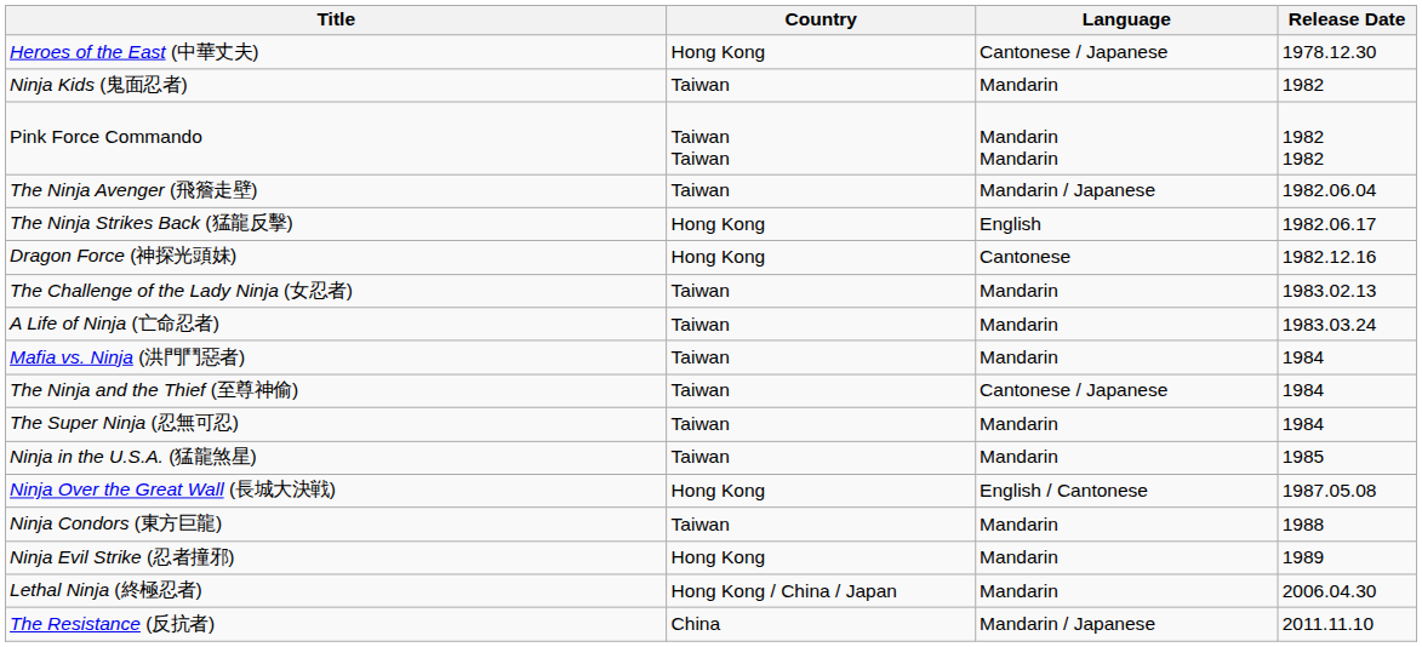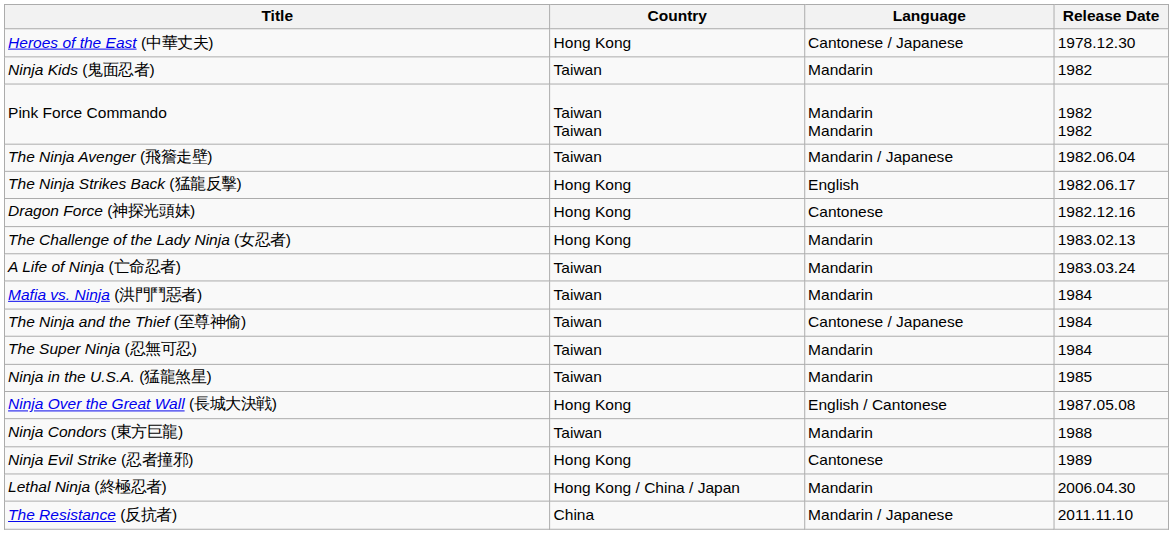 <table class="wikitable">
 <tr>
 <th width="555">Title</th>
 <th width="255">Country</th>
 <th width="250">Language</th>
 <th width="110">Release Date</th>
 </tr>
 <tr>
 <td><em><a href='#'>Heroes of the East</a></em> (中華丈夫) </td>
 <td>Hong Kong</td>
 <td>Cantonese / Japanese</td>
 <td>1978.12.30</td>
 </tr>
 <tr>
 <td><em>Ninja Kids</em> (鬼面忍者) </td>
 <td>Taiwan</td>
 <td>Mandarin</td>
 <td>1982</td>
 </tr>
 <tr>
 <td>Pink Force Commando<br></td>
 <td><br>Taiwan<br>Taiwan</td>
 <td><br>Mandarin<br>Mandarin</td>
 <td><br>1982<br>1982</td>
 </tr>
 <tr>
 <td><em>The Ninja Avenger</em> (飛簷走壁) </td>
 <td>Taiwan</td>
 <td>Mandarin / Japanese</td>
 <td>1982.06.04</td>
 </tr>
 <tr>
 <td><em>The Ninja Strikes Back</em> (猛龍反擊)</td>
 <td>Hong Kong</td>
 <td>English</td>
 <td>1982.06.17</td>
 </tr>
 <tr>
 <td><em>Dragon Force</em> (神探光頭妹)</td>
 <td>Hong Kong</td>
 <td>Cantonese</td>
 <td>1982.12.16</td>
 </tr>
 <tr>
 <td><em>The Challenge of the Lady Ninja</em> (女忍者) </td>
-<td>Taiwan</td>
+<td>Hong Kong</td>
 <td>Mandarin</td>
 <td>1983.02.13</td>
 </tr>
 <tr>
 <td><em>A Life of Ninja</em> (亡命忍者)</td>
 <td>Taiwan</td>
 <td>Mandarin</td>
 <td>1983.03.24</td>
 </tr>
 <tr>
 <td><em><a href='#'>Mafia vs. Ninja</a></em> (洪門鬥惡者)</td>
 <td>Taiwan</td>
 <td>Mandarin</td>
 <td>1984</td>
 </tr>
 <tr>
 <td><em>The Ninja and the Thief</em> (至尊神偷) </td>
 <td>Taiwan</td>
 <td>Cantonese / Japanese</td>
 <td>1984</td>
 </tr>
 <tr>
 <td><em>The Super Ninja</em> (忍無可忍)</td>
 <td>Taiwan</td>
 <td>Mandarin</td>
 <td>1984</td>
 </tr>
 <tr>
 <td><em>Ninja in the U.S.A.</em> (猛龍煞星) </td>
 <td>Taiwan</td>
 <td>Mandarin</td>
 <td>1985</td>
 </tr>
 <tr>
 <td><em><a href='#'>Ninja Over the Great Wall</a></em> (長城大決戦)</td>
 <td>Hong Kong</td>
 <td>English / Cantonese</td>
 <td>1987.05.08</td>
 </tr>
 <tr>
 <td><em>Ninja Condors</em> (東方巨龍)</td>
 <td>Taiwan</td>
 <td>Mandarin</td>
 <td>1988</td>
 </tr>
 <tr>
 <td><em>Ninja Evil Strike</em> (忍者撞邪)</td>
 <td>Hong Kong</td>
-<td>Mandarin</td>
+<td>Cantonese</td>
 <td>1989</td>
 </tr>
 <tr>
 <td><em>Lethal Ninja</em> (終極忍者)</td>
 <td>Hong Kong / China / Japan</td>
 <td>Mandarin</td>
 <td>2006.04.30</td>
 </tr>
 <tr>
 <td><em><a href='#'>The Resistance</a></em> (反抗者)</td>
 <td>China</td>
 <td>Mandarin / Japanese</td>
 <td>2011.11.10</td>
 </tr>
 </table>
